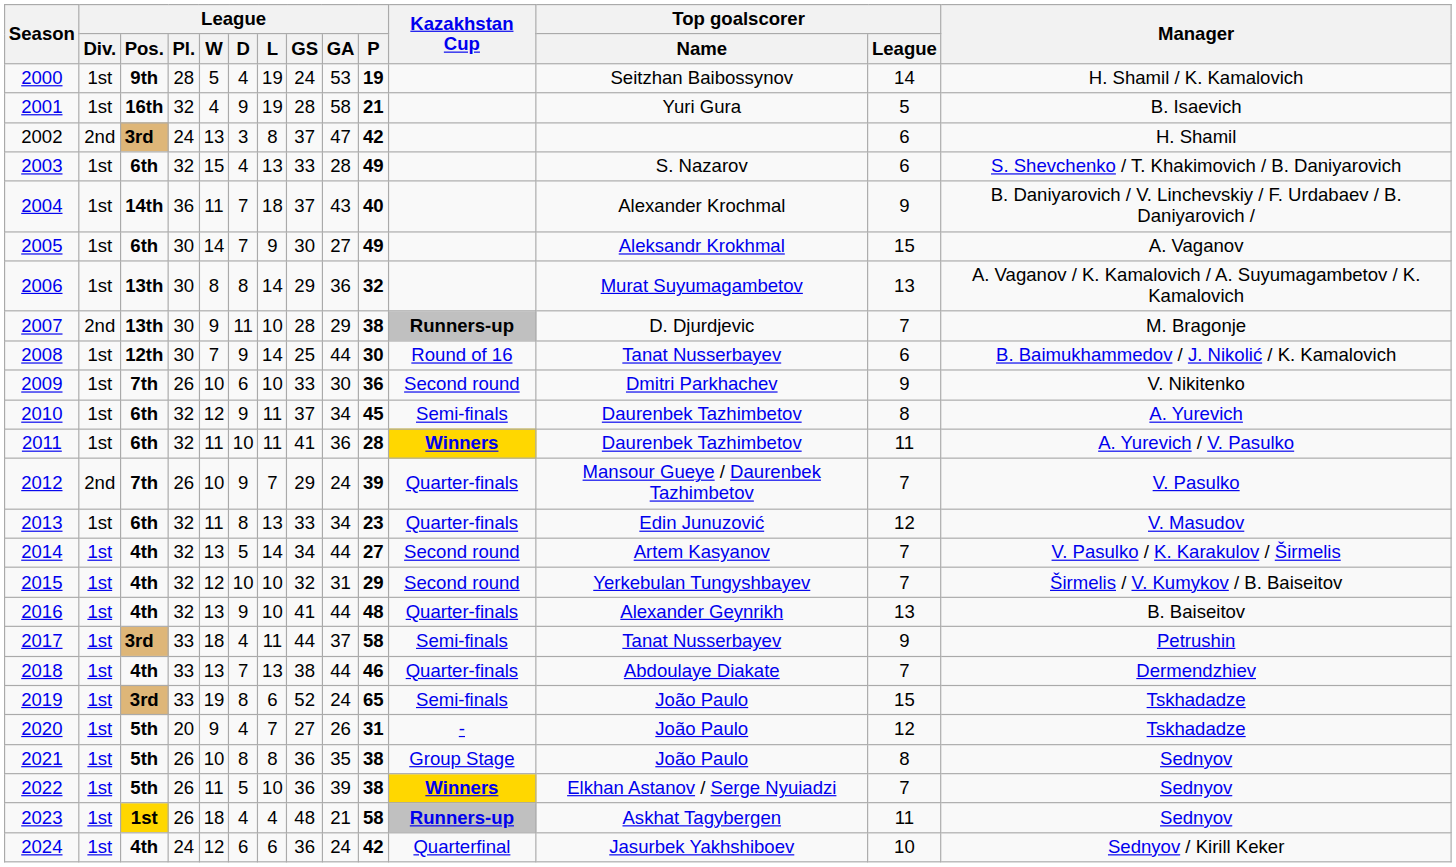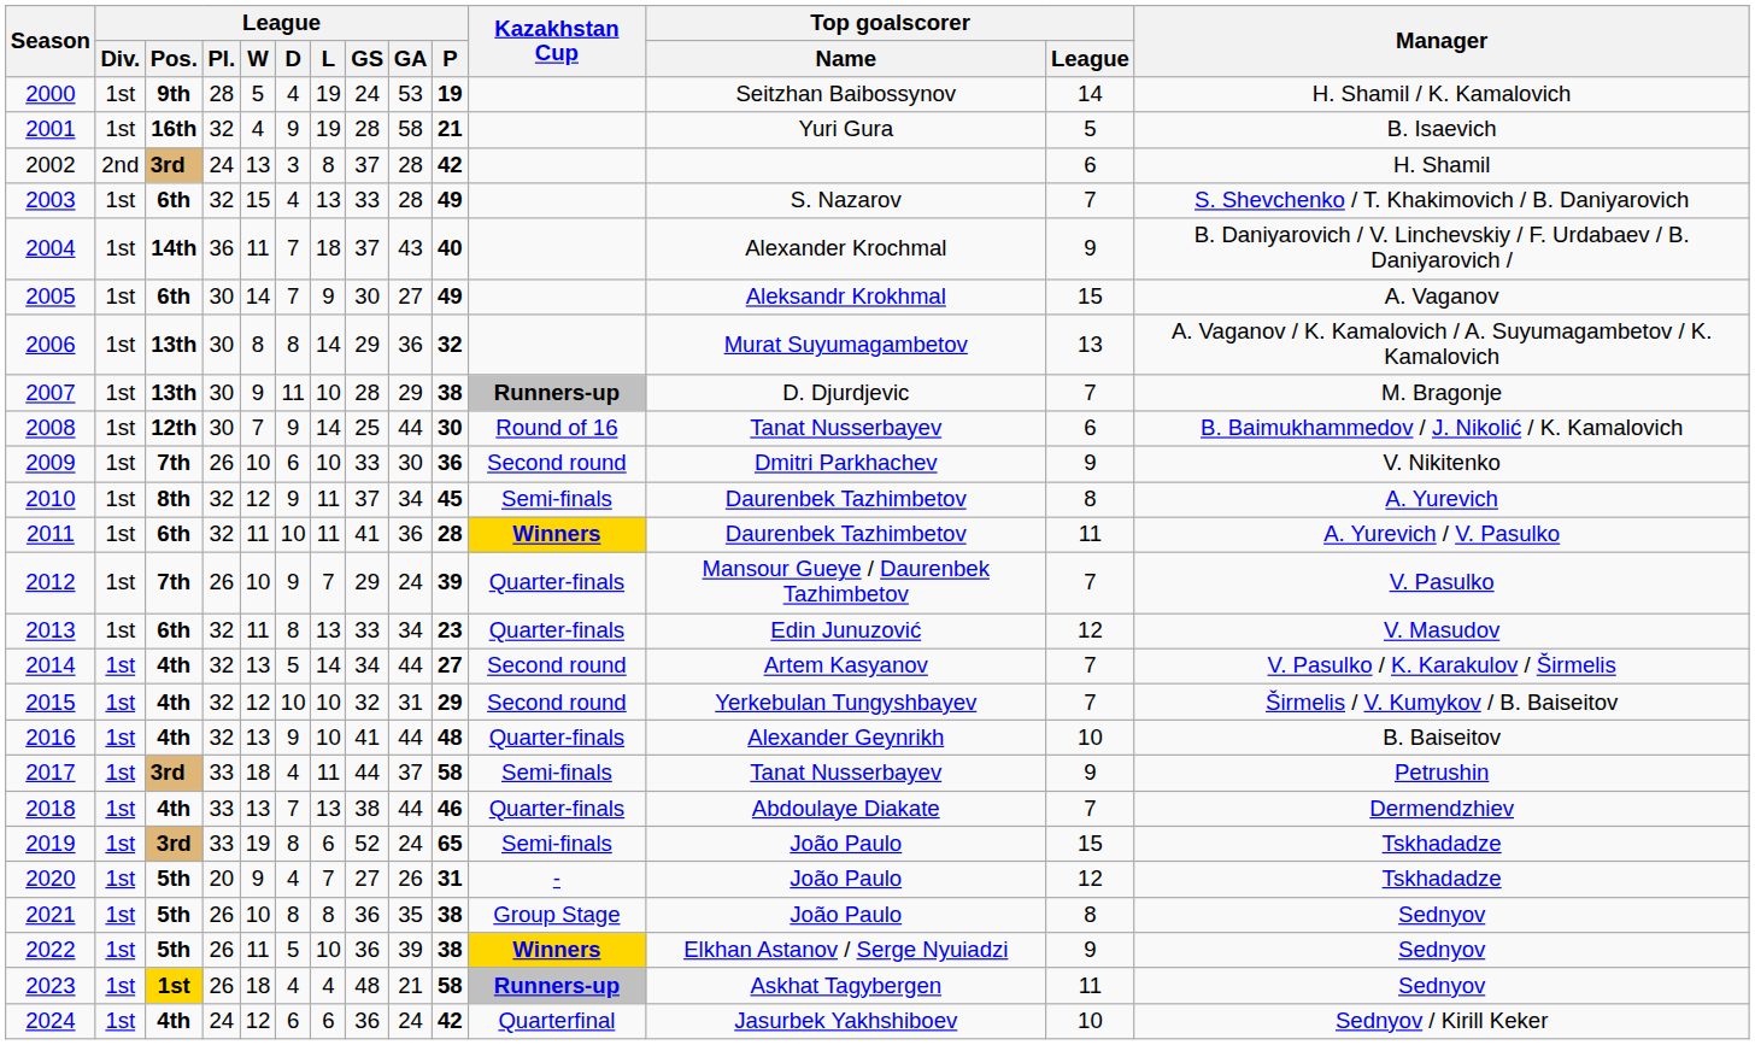 <table class="wikitable mw-collapsible mw-collapsed">
 <tr style="background:#efefef;">
 <th rowspan="2">Season</th>
 <th colspan="9">League</th>
 <th rowspan="2"><a href='#'>Kazakhstan Cup</a></th>
 <th colspan="2">Top goalscorer</th>
 <th rowspan="2">Manager</th>
 </tr>
 <tr>
 <th>Div.</th>
 <th>Pos.</th>
 <th>Pl.</th>
 <th>W</th>
 <th>D</th>
 <th>L</th>
 <th>GS</th>
 <th>GA</th>
 <th>P</th>
 <th>Name</th>
 <th>League</th>
 </tr>
 <tr>
 <td align=center><a href='#'>2000</a></td>
 <td align=center>1st</td>
 <td align=center><strong>9th</strong></td>
 <td align=center>28</td>
 <td align=center>5</td>
 <td align=center>4</td>
 <td align=center>19</td>
 <td align=center>24</td>
 <td align=center>53</td>
 <td align=center><strong>19</strong></td>
 <td align=center></td>
 <td align=center>Seitzhan Baibossynov</td>
 <td align=center>14</td>
 <td align=center> H. Shamil /  K. Kamalovich</td>
 </tr>
 <tr>
 <td align=center><a href='#'>2001</a></td>
 <td align=center>1st</td>
 <td align=center><strong>16th</strong></td>
 <td align=center>32</td>
 <td align=center>4</td>
 <td align=center>9</td>
 <td align=center>19</td>
 <td align=center>28</td>
 <td align=center>58</td>
 <td align=center><strong>21</strong></td>
 <td align=center></td>
 <td align=center>Yuri Gura</td>
 <td align=center>5</td>
 <td align=center> B. Isaevich</td>
 </tr>
 <tr>
 <td align=center>2002</td>
 <td align=center>2nd</td>
 <td align=center; style="background:#deb678;"><strong>3rd</strong></td>
 <td align=center>24</td>
 <td align=center>13</td>
 <td align=center>3</td>
 <td align=center>8</td>
 <td align=center>37</td>
-<td align=center>47</td>
+<td align=center>28</td>
 <td align=center><strong>42</strong></td>
 <td align=center></td>
 <td align=center></td>
 <td align=center>6</td>
 <td align=center> H. Shamil</td>
 </tr>
 <tr>
 <td align=center><a href='#'>2003</a></td>
 <td align=center>1st</td>
 <td align=center><strong>6th</strong></td>
 <td align=center>32</td>
 <td align=center>15</td>
 <td align=center>4</td>
 <td align=center>13</td>
 <td align=center>33</td>
 <td align=center>28</td>
 <td align=center><strong>49</strong></td>
 <td align=center></td>
 <td align=center>S. Nazarov</td>
-<td align=center>6</td>
+<td align=center>7</td>
 <td align=center> <a href='#'>S. Shevchenko</a> /  T. Khakimovich /  B. Daniyarovich</td>
 </tr>
 <tr>
 <td align=center><a href='#'>2004</a></td>
 <td align=center>1st</td>
 <td align=center><strong>14th</strong></td>
 <td align=center>36</td>
 <td align=center>11</td>
 <td align=center>7</td>
 <td align=center>18</td>
 <td align=center>37</td>
 <td align=center>43</td>
 <td align=center><strong>40</strong></td>
 <td align=center></td>
 <td align=center>Alexander Krochmal</td>
 <td align=center>9</td>
 <td align=center> B. Daniyarovich /  V. Linchevskiy /  F. Urdabaev /  B. Daniyarovich /</td>
 </tr>
 <tr>
 <td align=center><a href='#'>2005</a></td>
 <td align=center>1st</td>
 <td align=center><strong>6th</strong></td>
 <td align=center>30</td>
 <td align=center>14</td>
 <td align=center>7</td>
 <td align=center>9</td>
 <td align=center>30</td>
 <td align=center>27</td>
 <td align=center><strong>49</strong></td>
 <td align=center></td>
 <td align=center><a href='#'>Aleksandr Krokhmal</a></td>
 <td align=center>15</td>
 <td align=center> A. Vaganov</td>
 </tr>
 <tr>
 <td align=center><a href='#'>2006</a></td>
 <td align=center>1st</td>
 <td align=center><strong>13th</strong></td>
 <td align=center>30</td>
 <td align=center>8</td>
 <td align=center>8</td>
 <td align=center>14</td>
 <td align=center>29</td>
 <td align=center>36</td>
 <td align=center><strong>32</strong></td>
 <td align=center></td>
 <td align=center><a href='#'>Murat Suyumagambetov</a></td>
 <td align=center>13</td>
 <td align=center> A. Vaganov /  K. Kamalovich /  A. Suyumagambetov /  K. Kamalovich</td>
 </tr>
 <tr>
 <td align=center><a href='#'>2007</a></td>
-<td align=center>2nd</td>
+<td align=center>1st</td>
 <td align=center><strong>13th</strong></td>
 <td align=center>30</td>
 <td align=center>9</td>
 <td align=center>11</td>
 <td align=center>10</td>
 <td align=center>28</td>
 <td align=center>29</td>
 <td align=center><strong>38</strong></td>
 <td style="text-align:center; background:silver;"><strong>Runners-up</strong></td>
 <td align=center>D. Djurdjevic</td>
 <td align=center>7</td>
 <td align=center> M. Bragonje</td>
 </tr>
 <tr>
 <td align=center><a href='#'>2008</a></td>
 <td align=center>1st</td>
 <td align=center><strong>12th</strong></td>
 <td align=center>30</td>
 <td align=center>7</td>
 <td align=center>9</td>
 <td align=center>14</td>
 <td align=center>25</td>
 <td align=center>44</td>
 <td align=center><strong>30</strong></td>
 <td align=center><a href='#'>Round of 16</a></td>
 <td align=center><a href='#'>Tanat Nusserbayev</a></td>
 <td align=center>6</td>
 <td align=center> <a href='#'>B. Baimukhammedov</a> /  <a href='#'>J. Nikolić</a> /  K. Kamalovich</td>
 </tr>
 <tr>
 <td align=center><a href='#'>2009</a></td>
 <td align=center>1st</td>
 <td align=center><strong>7th</strong></td>
 <td align=center>26</td>
 <td align=center>10</td>
 <td align=center>6</td>
 <td align=center>10</td>
 <td align=center>33</td>
 <td align=center>30</td>
 <td align=center><strong>36</strong></td>
 <td align=center><a href='#'>Second round</a></td>
 <td align=center><a href='#'>Dmitri Parkhachev</a></td>
 <td align=center>9</td>
 <td align=center> V. Nikitenko</td>
 </tr>
 <tr>
 <td align=center><a href='#'>2010</a></td>
 <td align=center>1st</td>
-<td align=center><strong>6th</strong></td>
+<td align=center><strong>8th</strong></td>
 <td align=center>32</td>
 <td align=center>12</td>
 <td align=center>9</td>
 <td align=center>11</td>
 <td align=center>37</td>
 <td align=center>34</td>
 <td align=center><strong>45</strong></td>
 <td align=center><a href='#'>Semi-finals</a></td>
 <td align=center><a href='#'>Daurenbek Tazhimbetov</a></td>
 <td align=center>8</td>
 <td align=center> <a href='#'>A. Yurevich</a></td>
 </tr>
 <tr>
 <td align=center><a href='#'>2011</a></td>
 <td align=center>1st</td>
 <td align=center><strong>6th</strong></td>
 <td align=center>32</td>
 <td align=center>11</td>
 <td align=center>10</td>
 <td align=center>11</td>
 <td align=center>41</td>
 <td align=center>36</td>
 <td align=center><strong>28</strong></td>
 <td style="text-align:center; background:gold;"><strong><a href='#'>Winners</a></strong></td>
 <td align=center><a href='#'>Daurenbek Tazhimbetov</a></td>
 <td align=center>11</td>
 <td align=center> <a href='#'>A. Yurevich</a> /  <a href='#'>V. Pasulko</a></td>
 </tr>
 <tr>
 <td align=center><a href='#'>2012</a></td>
-<td align=center>2nd</td>
+<td align=center>1st</td>
 <td align=center><strong>7th</strong></td>
 <td align=center>26</td>
 <td align=center>10</td>
 <td align=center>9</td>
 <td align=center>7</td>
 <td align=center>29</td>
 <td align=center>24</td>
 <td align=center><strong>39</strong></td>
 <td align=center><a href='#'>Quarter-finals</a></td>
 <td align=center><a href='#'>Mansour Gueye</a> / <a href='#'>Daurenbek Tazhimbetov</a></td>
 <td align=center>7</td>
 <td align=center> <a href='#'>V. Pasulko</a></td>
 </tr>
 <tr>
 <td align=center><a href='#'>2013</a></td>
 <td align=center>1st</td>
 <td align=center><strong>6th</strong></td>
 <td align=center>32</td>
 <td align=center>11</td>
 <td align=center>8</td>
 <td align=center>13</td>
 <td align=center>33</td>
 <td align=center>34</td>
 <td align=center><strong>23</strong></td>
 <td align=center><a href='#'>Quarter-finals</a></td>
 <td align=center><a href='#'>Edin Junuzović</a></td>
 <td align=center>12</td>
 <td align=center> <a href='#'>V. Masudov</a></td>
 </tr>
 <tr>
 <td align=center><a href='#'>2014</a></td>
 <td align=center><a href='#'>1st</a></td>
 <td align=center><strong>4th</strong></td>
 <td align=center>32</td>
 <td align=center>13</td>
 <td align=center>5</td>
 <td align=center>14</td>
 <td align=center>34</td>
 <td align=center>44</td>
 <td align=center><strong>27</strong></td>
 <td align=center><a href='#'>Second round</a></td>
 <td align=center><a href='#'>Artem Kasyanov</a></td>
 <td align=center>7</td>
 <td align=center> <a href='#'>V. Pasulko</a> /  <a href='#'>K. Karakulov</a> /  <a href='#'>Širmelis</a></td>
 </tr>
 <tr>
 <td align=center><a href='#'>2015</a></td>
 <td align=center><a href='#'>1st</a></td>
 <td align=center><strong>4th</strong></td>
 <td align=center>32</td>
 <td align=center>12</td>
 <td align=center>10</td>
 <td align=center>10</td>
 <td align=center>32</td>
 <td align=center>31</td>
 <td align=center><strong>29</strong></td>
 <td align=center><a href='#'>Second round</a></td>
 <td align=center><a href='#'>Yerkebulan Tungyshbayev</a></td>
 <td align=center>7</td>
 <td align=center> <a href='#'>Širmelis</a> /  <a href='#'>V. Kumykov</a> /  B. Baiseitov</td>
 </tr>
 <tr>
 <td align=center><a href='#'>2016</a></td>
 <td align=center><a href='#'>1st</a></td>
 <td align=center><strong>4th</strong></td>
 <td align=center>32</td>
 <td align=center>13</td>
 <td align=center>9</td>
 <td align=center>10</td>
 <td align=center>41</td>
 <td align=center>44</td>
 <td align=center><strong>48</strong></td>
 <td align=center><a href='#'>Quarter-finals</a></td>
 <td align=center><a href='#'>Alexander Geynrikh</a></td>
-<td align=center>13</td>
+<td align=center>10</td>
 <td align=center> B. Baiseitov</td>
 </tr>
 <tr>
 <td align=center><a href='#'>2017</a></td>
 <td align=center><a href='#'>1st</a></td>
 <td align=center; style="background:#deb678;"><strong>3rd</strong></td>
 <td align=center>33</td>
 <td align=center>18</td>
 <td align=center>4</td>
 <td align=center>11</td>
 <td align=center>44</td>
 <td align=center>37</td>
 <td align=center><strong>58</strong></td>
 <td align=center><a href='#'>Semi-finals</a></td>
 <td align=center><a href='#'>Tanat Nusserbayev</a></td>
 <td align=center>9</td>
 <td align=center> <a href='#'>Petrushin</a></td>
 </tr>
 <tr>
 <td align=center><a href='#'>2018</a></td>
 <td align=center><a href='#'>1st</a></td>
 <td align=center><strong>4th</strong></td>
 <td align=center>33</td>
 <td align=center>13</td>
 <td align=center>7</td>
 <td align=center>13</td>
 <td align=center>38</td>
 <td align=center>44</td>
 <td align=center><strong>46</strong></td>
 <td align=center><a href='#'>Quarter-finals</a></td>
 <td align=center><a href='#'>Abdoulaye Diakate</a></td>
 <td align=center>7</td>
 <td align=center> <a href='#'>Dermendzhiev</a></td>
 </tr>
 <tr>
 <td align=center><a href='#'>2019</a></td>
 <td align=center><a href='#'>1st</a></td>
 <td align=center style="background:#deb678;"><strong>3rd</strong></td>
 <td align=center>33</td>
 <td align=center>19</td>
 <td align=center>8</td>
 <td align=center>6</td>
 <td align=center>52</td>
 <td align=center>24</td>
 <td align=center><strong>65</strong></td>
 <td align=center><a href='#'>Semi-finals</a></td>
 <td align=center><a href='#'>João Paulo</a></td>
 <td align=center>15</td>
 <td align=center> <a href='#'>Tskhadadze</a></td>
 </tr>
 <tr>
 <td align=center><a href='#'>2020</a></td>
 <td align=center><a href='#'>1st</a></td>
 <td align=center><strong>5th</strong></td>
 <td align=center>20</td>
 <td align=center>9</td>
 <td align=center>4</td>
 <td align=center>7</td>
 <td align=center>27</td>
 <td align=center>26</td>
 <td align=center><strong>31</strong></td>
 <td align=center><a href='#'>-</a></td>
 <td align=center><a href='#'>João Paulo</a></td>
 <td align=center>12</td>
 <td align=center> <a href='#'>Tskhadadze</a></td>
 </tr>
 <tr>
 <td align=center><a href='#'>2021</a></td>
 <td align=center><a href='#'>1st</a></td>
 <td align=center><strong>5th</strong></td>
 <td align=center>26</td>
 <td align=center>10</td>
 <td align=center>8</td>
 <td align=center>8</td>
 <td align=center>36</td>
 <td align=center>35</td>
 <td align=center><strong>38</strong></td>
 <td align=center><a href='#'>Group Stage</a></td>
 <td align=center><a href='#'>João Paulo</a></td>
 <td align=center>8</td>
 <td align=center> <a href='#'>Sednyov</a></td>
 </tr>
 <tr>
 <td align=center><a href='#'>2022</a></td>
 <td align=center><a href='#'>1st</a></td>
 <td align=center><strong>5th</strong></td>
 <td align=center>26</td>
 <td align=center>11</td>
 <td align=center>5</td>
 <td align=center>10</td>
 <td align=center>36</td>
 <td align=center>39</td>
 <td align=center><strong>38</strong></td>
 <td style="text-align:center; background:gold;"><strong><a href='#'>Winners</a></strong></td>
 <td align=center><a href='#'>Elkhan Astanov</a> / <a href='#'>Serge Nyuiadzi</a></td>
-<td align=center>7</td>
+<td align=center>9</td>
 <td align=center> <a href='#'>Sednyov</a></td>
 </tr>
 <tr>
 <td align=center><a href='#'>2023</a></td>
 <td align=center><a href='#'>1st</a></td>
 <td style="text-align:center; background:gold;"><strong>1st</strong></td>
 <td align=center>26</td>
 <td align=center>18</td>
 <td align=center>4</td>
 <td align=center>4</td>
 <td align=center>48</td>
 <td align=center>21</td>
 <td align=center><strong>58</strong></td>
 <td style="text-align:center; background:silver;"><strong><a href='#'>Runners-up</a></strong></td>
 <td align=center><a href='#'>Askhat Tagybergen</a></td>
 <td align=center>11</td>
 <td align=center> <a href='#'>Sednyov</a></td>
 </tr>
 <tr>
 <td align=center><a href='#'>2024</a></td>
 <td align=center><a href='#'>1st</a></td>
 <td align=center><strong>4th</strong></td>
 <td align=center>24</td>
 <td align=center>12</td>
 <td align=center>6</td>
 <td align=center>6</td>
 <td align=center>36</td>
 <td align=center>24</td>
 <td align=center><strong>42</strong></td>
 <td align=center><a href='#'>Quarterfinal</a></td>
 <td align=center><a href='#'>Jasurbek Yakhshiboev</a></td>
 <td align=center>10</td>
 <td align=center> <a href='#'>Sednyov</a> /  Kirill Keker</td>
 </tr>
 </table>
